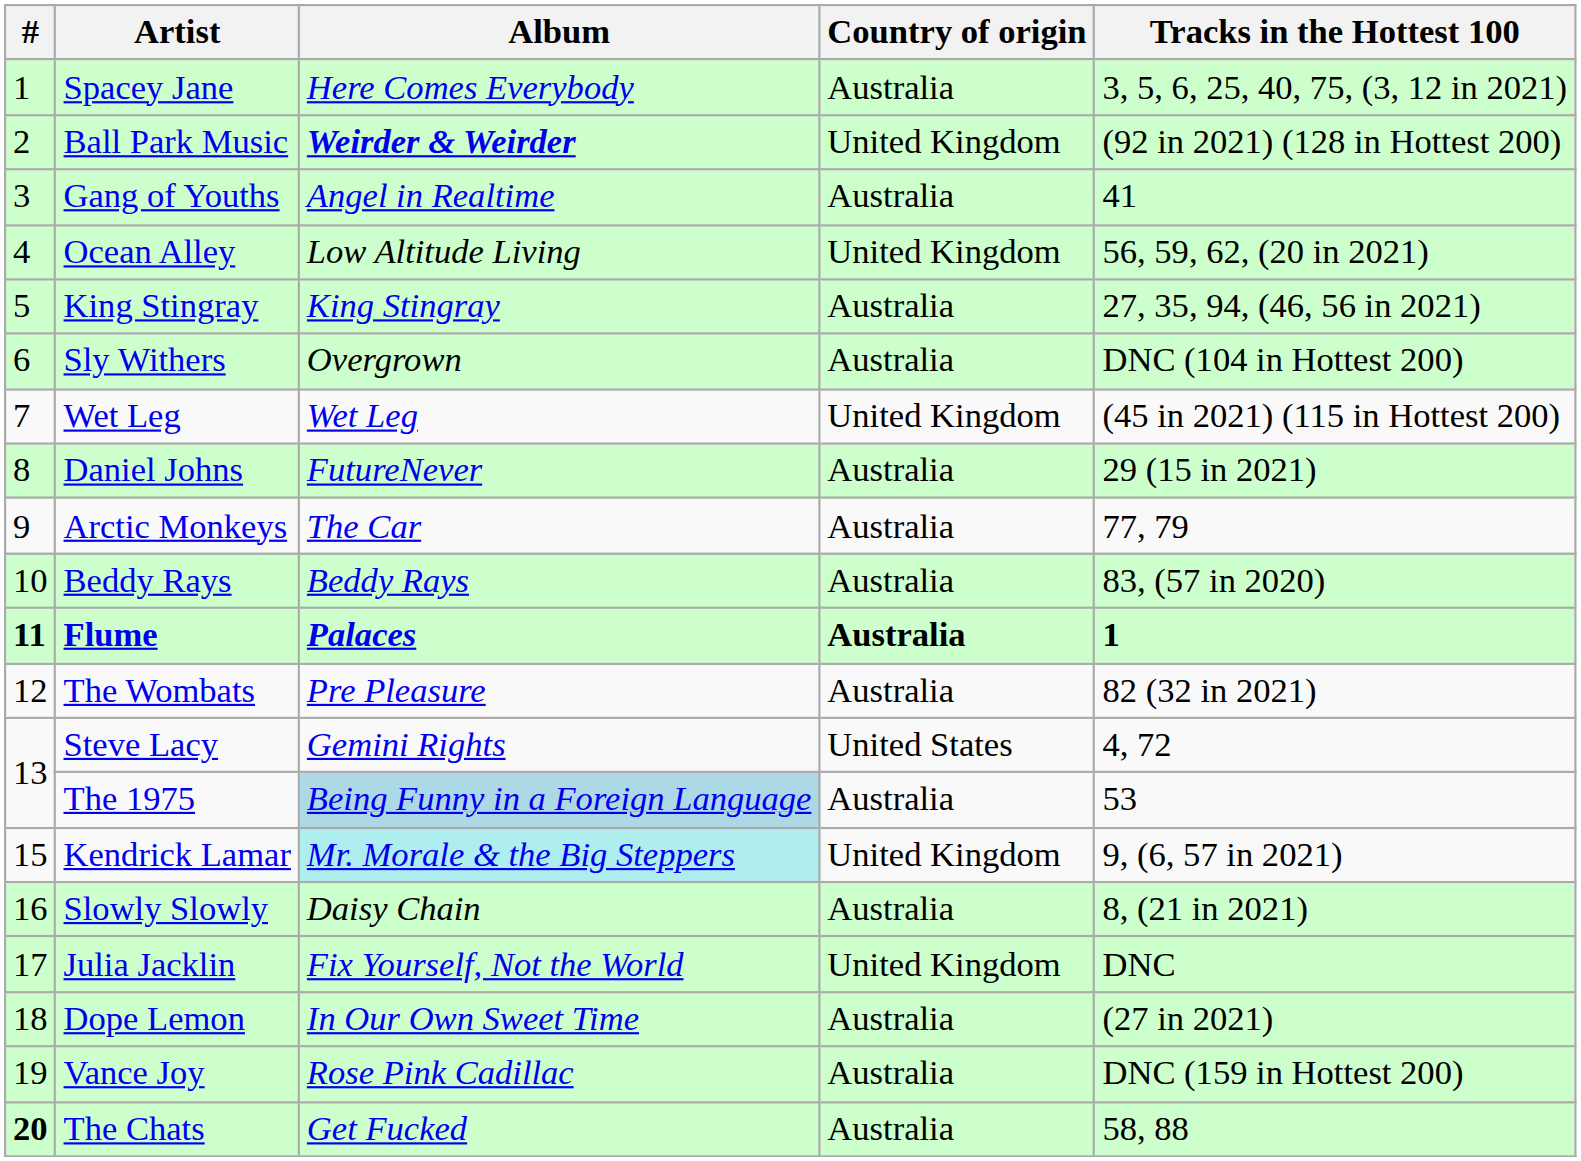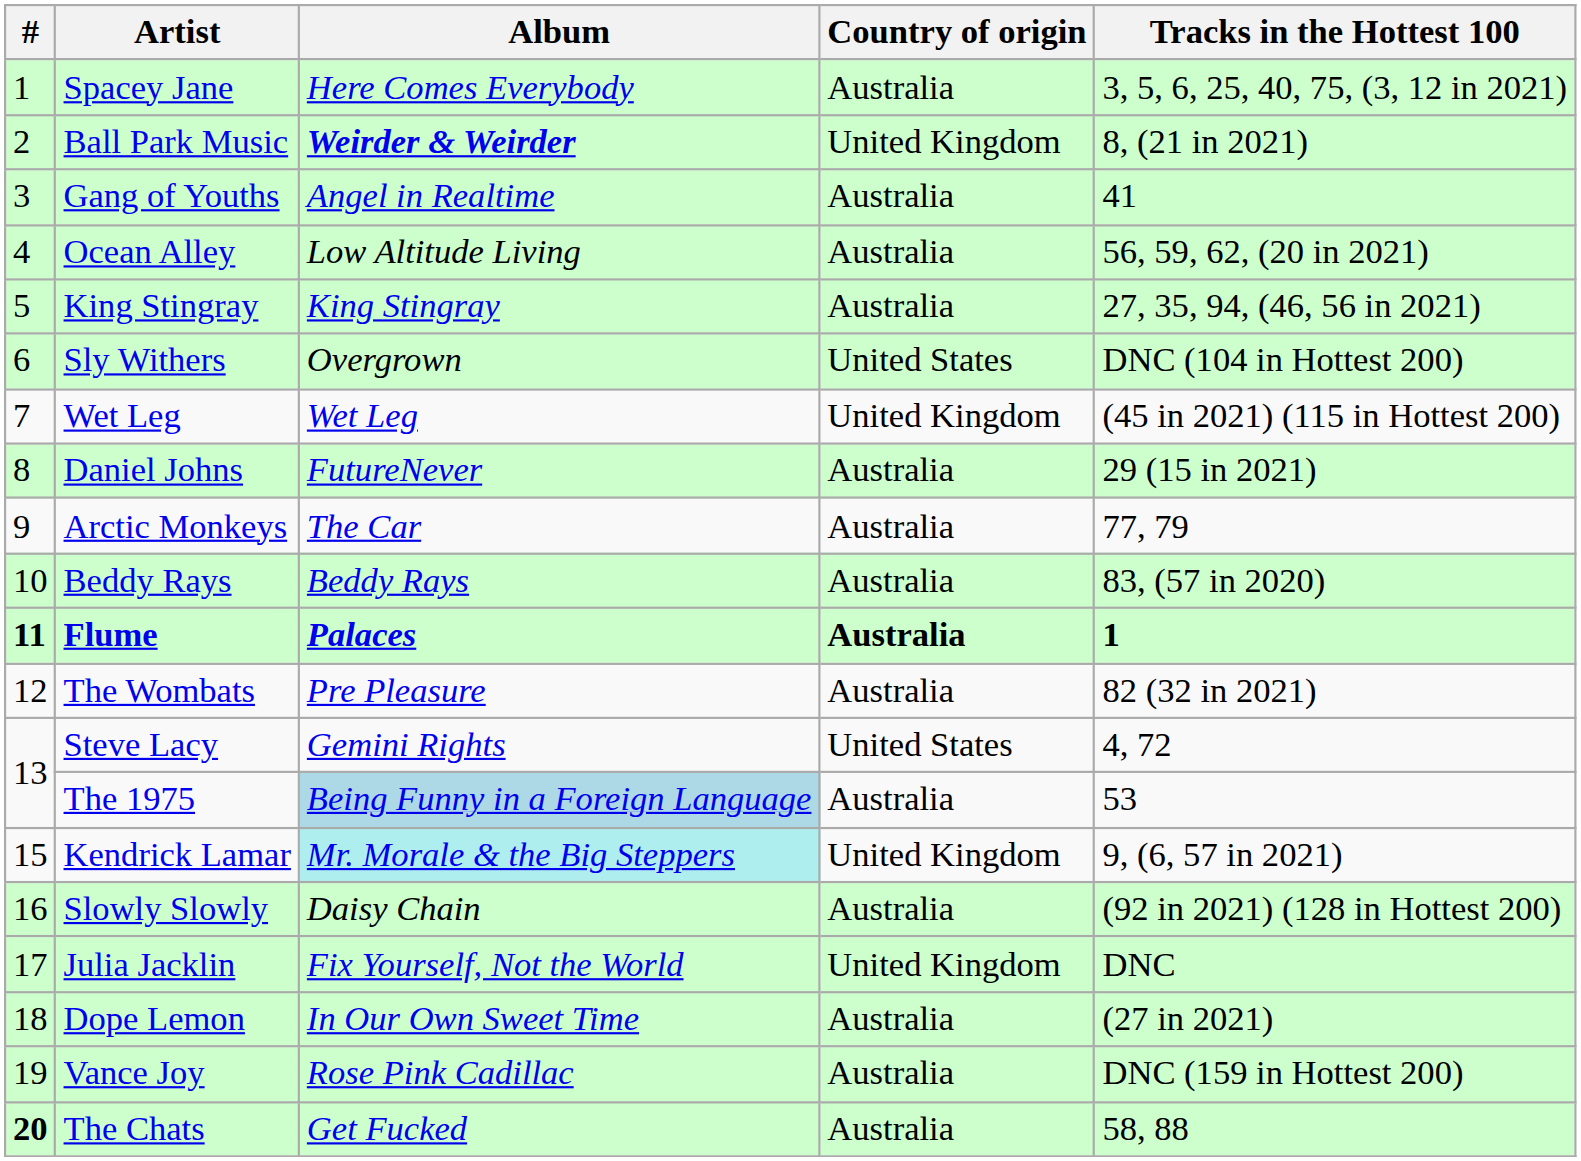 <table class="wikitable sortable">
 <tr>
 <th>#</th>
 <th>Artist</th>
 <th>Album</th>
 <th>Country of origin</th>
 <th>Tracks in the Hottest 100</th>
 </tr>
 <tr style="background-color: #ccffcc">
 <td>1</td>
 <td><a href='#'>Spacey Jane</a></td>
 <td><em><a href='#'>Here Comes Everybody</a></em></td>
 <td>Australia</td>
 <td>3, 5, 6, 25, 40, 75, (3, 12 in 2021)</td>
 </tr>
 <tr style="background-color: #ccffcc">
 <td>2</td>
 <td><a href='#'>Ball Park Music</a></td>
 <td><strong><em><a href='#'>Weirder & Weirder</a></em></strong></td>
 <td>United Kingdom</td>
-<td>(92 in 2021) (128 in Hottest 200)</td>
+<td>8, (21 in 2021)</td>
 </tr>
 <tr style="background-color: #ccffcc">
 <td>3</td>
 <td><a href='#'>Gang of Youths</a></td>
 <td><em><a href='#'>Angel in Realtime</a></em></td>
 <td>Australia</td>
 <td>41</td>
 </tr>
 <tr style="background-color: #ccffcc">
 <td>4</td>
 <td><a href='#'>Ocean Alley</a></td>
 <td><em>Low Altitude Living</em></td>
-<td>United Kingdom</td>
+<td>Australia</td>
 <td>56, 59, 62, (20 in 2021)</td>
 </tr>
 <tr style="background-color: #ccffcc">
 <td>5</td>
 <td><a href='#'>King Stingray</a></td>
 <td><em><a href='#'>King Stingray</a></em></td>
 <td>Australia</td>
 <td>27, 35, 94, (46, 56 in 2021)</td>
 </tr>
 <tr style="background-color: #ccffcc">
 <td>6</td>
 <td><a href='#'>Sly Withers</a></td>
 <td><em>Overgrown</em></td>
-<td>Australia</td>
+<td>United States</td>
 <td>DNC (104 in Hottest 200)</td>
 </tr>
 <tr>
 <td>7</td>
 <td><a href='#'>Wet Leg</a></td>
 <td><em><a href='#'>Wet Leg</a></em></td>
 <td>United Kingdom</td>
 <td>(45 in 2021) (115 in Hottest 200)</td>
 </tr>
 <tr style="background-color: #ccffcc">
 <td>8</td>
 <td><a href='#'>Daniel Johns</a></td>
 <td><em><a href='#'>FutureNever</a></em></td>
 <td>Australia</td>
 <td>29 (15 in 2021)</td>
 </tr>
 <tr>
 <td>9</td>
 <td><a href='#'>Arctic Monkeys</a></td>
 <td><em><a href='#'>The Car</a></em></td>
 <td>Australia</td>
 <td>77, 79</td>
 </tr>
 <tr style="background-color: #ccffcc">
 <td>10</td>
 <td><a href='#'>Beddy Rays</a></td>
 <td><em><a href='#'>Beddy Rays</a></em></td>
 <td>Australia</td>
 <td>83, (57 in 2020)</td>
 </tr>
 <tr style="background-color: #ccffcc">
 <td><strong>11</strong></td>
 <td><a href='#'><strong>Flume</strong></a></td>
 <td><a href='#'><strong><em>Palaces</em></strong></a></td>
 <td><strong>Australia</strong></td>
 <td><strong>1</strong></td>
 </tr>
 <tr>
 <td>12</td>
 <td><a href='#'>The Wombats</a></td>
 <td><em><a href='#'>Pre Pleasure</a></em></td>
 <td>Australia</td>
 <td>82 (32 in 2021)</td>
 </tr>
 <tr>
 <td rowspan="2">13</td>
 <td><a href='#'>Steve Lacy</a></td>
 <td><em><a href='#'>Gemini Rights</a></em></td>
 <td>United States</td>
 <td>4, 72</td>
 </tr>
 <tr>
 <td><a href='#'>The 1975</a></td>
 <td style="background: lightblue;"><em><a href='#'>Being Funny in a Foreign Language</a></em></td>
 <td>Australia</td>
 <td>53</td>
 </tr>
 <tr>
 <td>15</td>
 <td><a href='#'>Kendrick Lamar</a></td>
 <td style="background: paleturquoise;"><em><a href='#'>Mr. Morale & the Big Steppers</a></em></td>
 <td>United Kingdom</td>
 <td>9, (6, 57 in 2021)</td>
 </tr>
 <tr style="background-color: #ccffcc">
 <td>16</td>
 <td><a href='#'>Slowly Slowly</a></td>
 <td><em>Daisy Chain</em></td>
 <td>Australia</td>
-<td>8, (21 in 2021)</td>
+<td>(92 in 2021) (128 in Hottest 200)</td>
 </tr>
 <tr style="background-color: #ccffcc">
 <td>17</td>
 <td><a href='#'>Julia Jacklin</a></td>
 <td><em><a href='#'>Fix Yourself, Not the World</a></em></td>
 <td>United Kingdom</td>
 <td>DNC</td>
 </tr>
 <tr style="background-color: #ccffcc">
 <td>18</td>
 <td><a href='#'>Dope Lemon</a></td>
 <td><em><a href='#'>In Our Own Sweet Time</a></em></td>
 <td>Australia</td>
 <td>(27 in 2021)</td>
 </tr>
 <tr style="background-color: #ccffcc">
 <td>19</td>
 <td><a href='#'>Vance Joy</a></td>
 <td><em><a href='#'>Rose Pink Cadillac</a></em></td>
 <td>Australia</td>
 <td>DNC (159 in Hottest 200)</td>
 </tr>
 <tr style="background-color: #ccffcc">
 <td><strong>20</strong></td>
 <td><a href='#'>The Chats</a></td>
 <td><em><a href='#'>Get Fucked</a></em></td>
 <td>Australia</td>
 <td>58, 88</td>
 </tr>
 </table>
